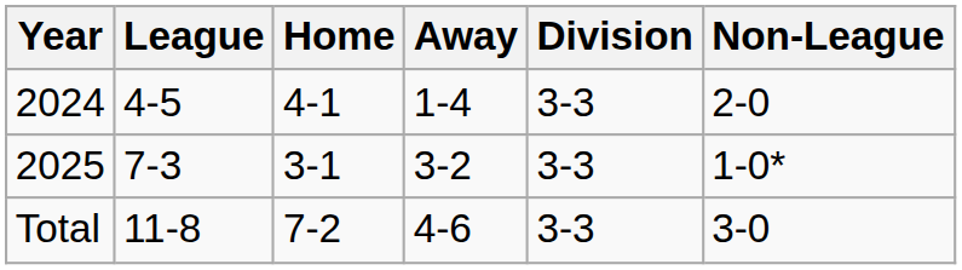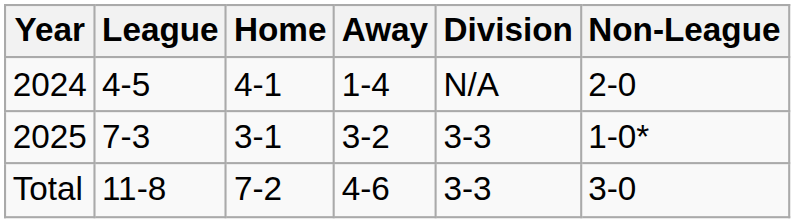 <table class="wikitable">
 <tr>
 <th>Year</th>
 <th>League</th>
 <th>Home</th>
 <th>Away</th>
 <th>Division</th>
 <th>Non-League</th>
 </tr>
 <tr>
 <td>2024</td>
 <td>4-5</td>
 <td>4-1</td>
 <td>1-4</td>
-<td>3-3</td>
+<td>N/A</td>
 <td>2-0</td>
 </tr>
 <tr>
 <td>2025</td>
 <td>7-3</td>
 <td>3-1</td>
 <td>3-2</td>
 <td>3-3</td>
 <td>1-0*</td>
 </tr>
 <tr>
 <td>Total</td>
 <td>11-8</td>
 <td>7-2</td>
 <td>4-6</td>
 <td>3-3</td>
 <td>3-0</td>
 </tr>
 </table>
